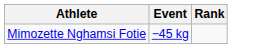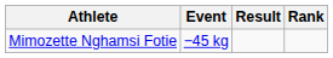 <table class="wikitable" style="font-size:90%">
 <tr>
 <th scope="col">Athlete</th>
 <th scope="col">Event</th>
+<th scope="col">Result</th>
 <th scope="col">Rank</th>
 </tr>
 <tr align=center>
 <td align=left><a href='#'>Mimozette Nghamsi Fotie</a></td>
 <td align=left><a href='#'>−45 kg</a></td>
 <td></td>
+<td></td>
 </tr>
 </table>
